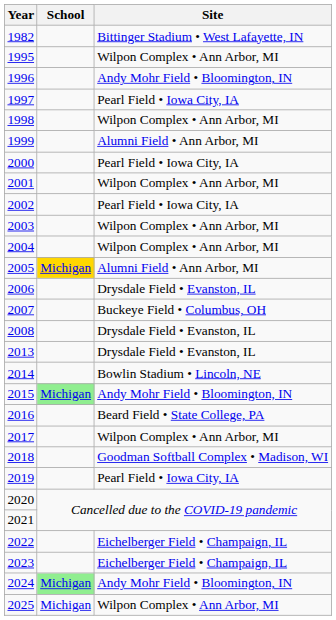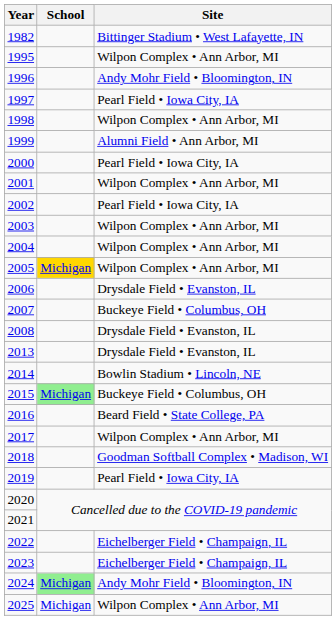 <table class="wikitable">
 <tr>
 <th>Year</th>
 <th>School</th>
 <th>Site</th>
 </tr>
 <tr>
 <td><a href='#'>1982</a></td>
 <td></td>
 <td><a href='#'>Bittinger Stadium</a> • <a href='#'>West Lafayette, IN</a></td>
 </tr>
 <tr>
 <td><a href='#'>1995</a></td>
 <td></td>
 <td>Wilpon Complex • Ann Arbor, MI</td>
 </tr>
 <tr>
 <td><a href='#'>1996</a></td>
 <td></td>
 <td><a href='#'>Andy Mohr Field</a> • <a href='#'>Bloomington, IN</a></td>
 </tr>
 <tr>
 <td><a href='#'>1997</a></td>
 <td></td>
 <td>Pearl Field • <a href='#'>Iowa City, IA</a></td>
 </tr>
 <tr>
 <td><a href='#'>1998</a></td>
 <td></td>
 <td>Wilpon Complex • Ann Arbor, MI</td>
 </tr>
 <tr>
 <td><a href='#'>1999</a></td>
 <td></td>
 <td><a href='#'>Alumni Field</a> • Ann Arbor, MI</td>
 </tr>
 <tr>
 <td><a href='#'>2000</a></td>
 <td></td>
 <td>Pearl Field • Iowa City, IA</td>
 </tr>
 <tr>
 <td><a href='#'>2001</a></td>
 <td></td>
 <td>Wilpon Complex • Ann Arbor, MI</td>
 </tr>
 <tr>
 <td><a href='#'>2002</a></td>
 <td></td>
 <td>Pearl Field • Iowa City, IA</td>
 </tr>
 <tr>
 <td><a href='#'>2003</a></td>
 <td></td>
 <td>Wilpon Complex • Ann Arbor, MI</td>
 </tr>
 <tr>
 <td><a href='#'>2004</a></td>
 <td></td>
 <td>Wilpon Complex • Ann Arbor, MI</td>
 </tr>
 <tr>
 <td><a href='#'>2005</a></td>
 <td style="background: gold;"><a href='#'>Michigan</a></td>
-<td><a href='#'>Alumni Field</a> • Ann Arbor, MI</td>
+<td>Wilpon Complex • Ann Arbor, MI</td>
 </tr>
 <tr>
 <td><a href='#'>2006</a></td>
 <td></td>
 <td>Drysdale Field • <a href='#'>Evanston, IL</a></td>
 </tr>
 <tr>
 <td><a href='#'>2007</a></td>
 <td></td>
 <td>Buckeye Field • <a href='#'>Columbus, OH</a></td>
 </tr>
 <tr>
 <td><a href='#'>2008</a></td>
 <td></td>
 <td>Drysdale Field • Evanston, IL</td>
 </tr>
 <tr>
 <td><a href='#'>2013</a></td>
 <td></td>
 <td>Drysdale Field • Evanston, IL</td>
 </tr>
 <tr>
 <td><a href='#'>2014</a></td>
 <td></td>
 <td>Bowlin Stadium • <a href='#'>Lincoln, NE</a></td>
 </tr>
 <tr>
 <td><a href='#'>2015</a></td>
 <td style="background: lightgreen;"><a href='#'>Michigan</a></td>
-<td><a href='#'>Andy Mohr Field</a> • <a href='#'>Bloomington, IN</a></td>
+<td>Buckeye Field • Columbus, OH</td>
 </tr>
 <tr>
 <td><a href='#'>2016</a></td>
 <td></td>
 <td>Beard Field • <a href='#'>State College, PA</a></td>
 </tr>
 <tr>
 <td><a href='#'>2017</a></td>
 <td></td>
 <td>Wilpon Complex • Ann Arbor, MI</td>
 </tr>
 <tr>
 <td><a href='#'>2018</a></td>
 <td></td>
 <td><a href='#'>Goodman Softball Complex</a> • <a href='#'>Madison, WI</a></td>
 </tr>
 <tr>
 <td><a href='#'>2019</a></td>
 <td></td>
 <td>Pearl Field • <a href='#'>Iowa City, IA</a></td>
 </tr>
 <tr>
 <td>2020</td>
 <td rowspan=2 colspan=2 align=center><em>Cancelled due to the <a href='#'>COVID-19 pandemic</a></em></td>
 </tr>
 <tr>
 <td>2021</td>
 </tr>
 <tr>
 <td><a href='#'>2022</a></td>
 <td></td>
 <td><a href='#'>Eichelberger Field</a> • <a href='#'>Champaign, IL</a></td>
 </tr>
 <tr>
 <td><a href='#'>2023</a></td>
 <td></td>
 <td><a href='#'>Eichelberger Field</a> • <a href='#'>Champaign, IL</a></td>
 </tr>
 <tr>
 <td><a href='#'>2024</a></td>
 <td style="background: lightgreen;"><a href='#'>Michigan</a></td>
 <td><a href='#'>Andy Mohr Field</a> • <a href='#'>Bloomington, IN</a></td>
 </tr>
 <tr>
 <td><a href='#'>2025</a></td>
 <td><a href='#'>Michigan</a></td>
 <td>Wilpon Complex •  <a href='#'>Ann Arbor, MI</a></td>
 </tr>
 </table>
